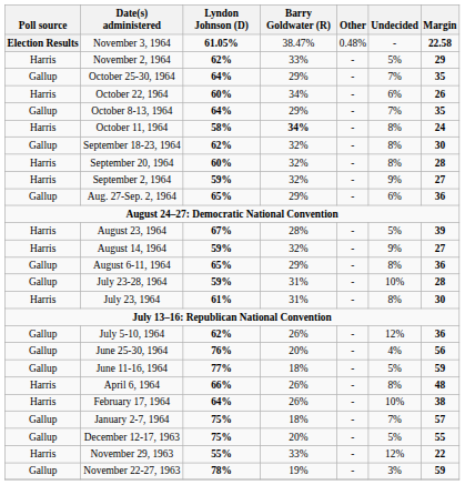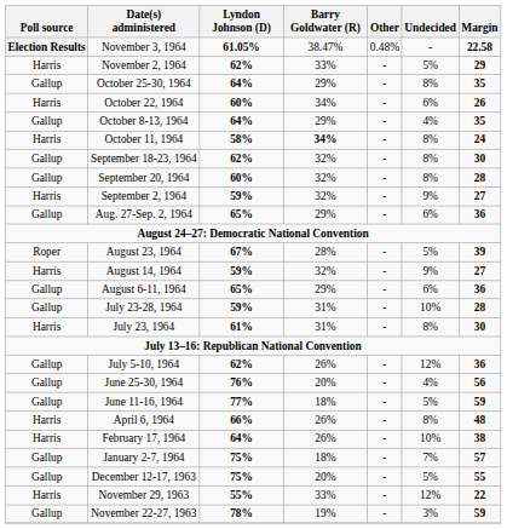 <table class="wikitable sortable mw-collapsible mw-collapsed" style="text-align:center;font-size:90%;line-height:17px">
 <tr valign= bottom>
 <th>Poll source</th>
 <th>Date(s)<br>administered</th>
 <th class="unsortable" style="width:100px;">Lyndon<br>Johnson (D)</th>
 <th class="unsortable" style="width:100px;">Barry<br>Goldwater (R)</th>
 <th class="unsortable">Other</th>
 <th class="unsortable">Undecided</th>
 <th class="unsortable">Margin</th>
 </tr>
 <tr>
 <th><strong>Election Results</strong></th>
 <td>November 3, 1964</td>
 <td align="center" ><strong>61.05%</strong></td>
 <td align="center">38.47%</td>
 <td align="center">0.48%</td>
 <td>-</td>
 <td><strong>22.58</strong></td>
 </tr>
 <tr>
 <td rowspan=1>Harris</td>
 <td rowspan=1>November 2, 1964</td>
 <td><strong>62%</strong></td>
 <td>33%</td>
 <td>-</td>
 <td>5%</td>
 <td><strong>29</strong></td>
 </tr>
 <tr>
 <td rowspan=1>Gallup</td>
 <td rowspan=1>October 25-30, 1964</td>
 <td><strong>64%</strong></td>
 <td>29%</td>
 <td>-</td>
-<td>7%</td>
+<td>8%</td>
 <td><strong>35</strong></td>
 </tr>
 <tr>
 <td rowspan=1>Harris</td>
 <td rowspan=1>October 22, 1964</td>
 <td><strong>60%</strong></td>
 <td>34%</td>
 <td>-</td>
 <td>6%</td>
 <td><strong>26</strong></td>
 </tr>
 <tr>
 <td rowspan=1>Gallup</td>
 <td rowspan=1>October 8-13, 1964</td>
 <td><strong>64%</strong></td>
 <td>29%</td>
 <td>-</td>
-<td>7%</td>
+<td>4%</td>
 <td><strong>35</strong></td>
 </tr>
 <tr>
 <td rowspan=1>Harris</td>
 <td rowspan=1>October 11, 1964</td>
 <td><strong>58%</strong></td>
 <td><strong>34%</strong></td>
 <td>-</td>
 <td>8%</td>
 <td><strong>24</strong></td>
 </tr>
 <tr>
 <td rowspan=1>Gallup</td>
 <td rowspan=1>September 18-23, 1964</td>
 <td><strong>62%</strong></td>
 <td>32%</td>
 <td>-</td>
 <td>8%</td>
 <td><strong>30</strong></td>
 </tr>
 <tr>
-<td rowspan=1>Harris</td>
+<td rowspan=1>Gallup</td>
 <td rowspan=1>September 20, 1964</td>
 <td><strong>60%</strong></td>
 <td>32%</td>
 <td>-</td>
 <td>8%</td>
 <td><strong>28</strong></td>
 </tr>
 <tr>
 <td rowspan=1>Harris</td>
 <td rowspan=1>September 2, 1964</td>
 <td><strong>59%</strong></td>
 <td>32%</td>
 <td>-</td>
 <td>9%</td>
 <td><strong>27</strong></td>
 </tr>
 <tr>
 <td rowspan=1>Gallup</td>
 <td rowspan=1>Aug. 27-Sep. 2, 1964</td>
 <td><strong>65%</strong></td>
 <td>29%</td>
 <td>-</td>
 <td>6%</td>
 <td><strong>36</strong></td>
 </tr>
 <tr>
 <td colspan="10"  align="center"><strong>August 24–27: Democratic National Convention</strong></td>
 </tr>
 <tr>
-<td rowspan=1>Harris</td>
+<td rowspan=1>Roper</td>
 <td rowspan=1>August 23, 1964</td>
 <td><strong>67%</strong></td>
 <td>28%</td>
 <td>-</td>
 <td>5%</td>
 <td><strong>39</strong></td>
 </tr>
 <tr>
 <td rowspan=1>Harris</td>
 <td rowspan=1>August 14, 1964</td>
 <td><strong>59%</strong></td>
 <td>32%</td>
 <td>-</td>
 <td>9%</td>
 <td><strong>27</strong></td>
 </tr>
 <tr>
 <td rowspan=1>Gallup</td>
 <td rowspan=1>August 6-11, 1964</td>
 <td><strong>65%</strong></td>
 <td>29%</td>
 <td>-</td>
-<td>8%</td>
+<td>6%</td>
 <td><strong>36</strong></td>
 </tr>
 <tr>
 <td rowspan=1>Gallup</td>
 <td rowspan=1>July 23-28, 1964</td>
 <td><strong>59%</strong></td>
 <td>31%</td>
 <td>-</td>
 <td>10%</td>
 <td><strong>28</strong></td>
 </tr>
 <tr>
 <td rowspan=1>Harris</td>
 <td rowspan=1>July 23, 1964</td>
 <td><strong>61%</strong></td>
 <td>31%</td>
 <td>-</td>
 <td>8%</td>
 <td><strong>30</strong></td>
 </tr>
 <tr>
 <td colspan="10"  align="center"><strong>July 13–16: Republican National Convention</strong></td>
 </tr>
 <tr>
 <td rowspan=1>Gallup</td>
 <td rowspan=1>July 5-10, 1964</td>
 <td><strong>62%</strong></td>
 <td>26%</td>
 <td>-</td>
 <td>12%</td>
 <td><strong>36</strong></td>
 </tr>
 <tr>
 <td rowspan=1>Gallup</td>
 <td rowspan=1>June 25-30, 1964</td>
 <td><strong>76%</strong></td>
 <td>20%</td>
 <td>-</td>
 <td>4%</td>
 <td><strong>56</strong></td>
 </tr>
 <tr>
 <td rowspan=1>Gallup</td>
 <td rowspan=1>June 11-16, 1964</td>
 <td><strong>77%</strong></td>
 <td>18%</td>
 <td>-</td>
 <td>5%</td>
 <td><strong>59</strong></td>
 </tr>
 <tr>
 <td rowspan=1>Harris</td>
 <td rowspan=1>April 6, 1964</td>
 <td><strong>66%</strong></td>
 <td>26%</td>
 <td>-</td>
 <td>8%</td>
 <td><strong>48</strong></td>
 </tr>
 <tr>
 <td rowspan=1>Harris</td>
 <td rowspan=1>February 17, 1964</td>
 <td><strong>64%</strong></td>
 <td>26%</td>
 <td>-</td>
 <td>10%</td>
 <td><strong>38</strong></td>
 </tr>
 <tr>
 <td rowspan=1>Gallup</td>
 <td rowspan=1>January 2-7, 1964</td>
 <td><strong>75%</strong></td>
 <td>18%</td>
 <td>-</td>
 <td>7%</td>
 <td><strong>57</strong></td>
 </tr>
 <tr>
 <td rowspan=1>Gallup</td>
 <td rowspan=1>December 12-17, 1963</td>
 <td><strong>75%</strong></td>
 <td>20%</td>
 <td>-</td>
 <td>5%</td>
 <td><strong>55</strong></td>
 </tr>
 <tr>
 <td rowspan=1>Harris</td>
 <td rowspan=1>November 29, 1963</td>
 <td><strong>55%</strong></td>
 <td>33%</td>
 <td>-</td>
 <td>12%</td>
 <td><strong>22</strong></td>
 </tr>
 <tr>
 <td rowspan=1>Gallup</td>
 <td rowspan=1>November 22-27, 1963</td>
 <td><strong>78%</strong></td>
 <td>19%</td>
 <td>-</td>
 <td>3%</td>
 <td><strong>59</strong></td>
 </tr>
 <tr>
 </tr>
 </table>
